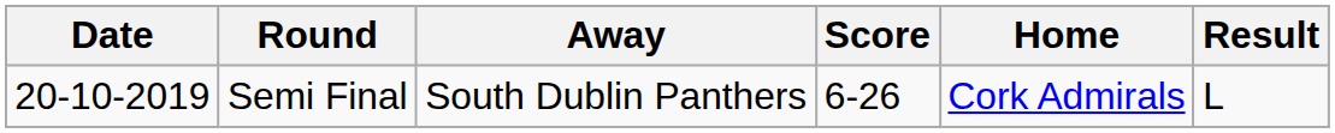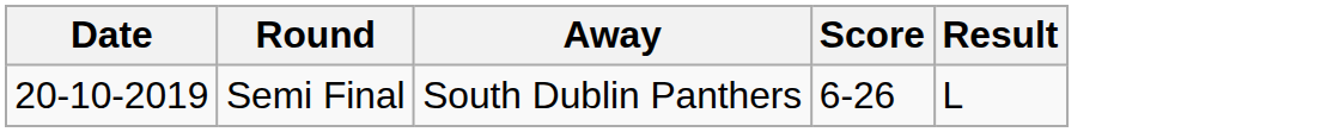 <table class="wikitable">
 <tr>
 <th>Date</th>
 <th>Round</th>
 <th>Away</th>
 <th>Score</th>
-<th>Home</th>
 <th>Result</th>
 </tr>
 <tr>
 <td>20-10-2019</td>
 <td>Semi Final</td>
 <td>South Dublin Panthers</td>
 <td>6-26</td>
-<td><a href='#'>Cork Admirals</a></td>
 <td>L</td>
 </tr>
 </table>
